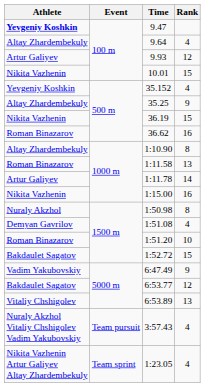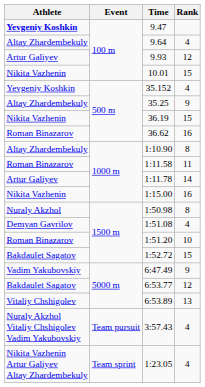 <table class="wikitable" style="font-size:90%">
 <tr>
 <th>Athlete</th>
 <th>Event</th>
 <th>Time</th>
 <th>Rank</th>
 </tr>
 <tr align=center>
 <td align=left><strong><a href='#'>Yevgeniy Koshkin</a></strong></td>
 <td align=left rowspan=4><a href='#'>100 m</a></td>
 <td>9.47</td>
 <td></td>
 </tr>
 <tr align=center>
 <td align=left><a href='#'>Altay Zhardembekuly</a></td>
 <td>9.64</td>
 <td>4</td>
 </tr>
 <tr align=center>
 <td align=left><a href='#'>Artur Galiyev</a></td>
 <td>9.93</td>
 <td>12</td>
 </tr>
 <tr align=center>
 <td align=left><a href='#'>Nikita Vazhenin</a></td>
 <td>10.01</td>
 <td>15</td>
 </tr>
 <tr align=center>
 <td align=left><a href='#'>Yevgeniy Koshkin</a></td>
 <td align=left rowspan=4><a href='#'>500 m</a></td>
 <td>35.152</td>
 <td>4</td>
 </tr>
 <tr align=center>
 <td align=left><a href='#'>Altay Zhardembekuly</a></td>
 <td>35.25</td>
 <td>9</td>
 </tr>
 <tr align=center>
 <td align=left><a href='#'>Nikita Vazhenin</a></td>
 <td>36.19</td>
 <td>15</td>
 </tr>
 <tr align=center>
 <td align=left><a href='#'>Roman Binazarov</a></td>
 <td>36.62</td>
 <td>16</td>
 </tr>
 <tr align=center>
 <td align=left><a href='#'>Altay Zhardembekuly</a></td>
 <td align=left rowspan=4><a href='#'>1000 m</a></td>
 <td>1:10.90</td>
 <td>8</td>
 </tr>
 <tr align=center>
 <td align=left><a href='#'>Roman Binazarov</a></td>
 <td>1:11.58</td>
-<td>13</td>
+<td>11</td>
 </tr>
 <tr align=center>
 <td align=left><a href='#'>Artur Galiyev</a></td>
 <td>1:11.78</td>
 <td>14</td>
 </tr>
 <tr align=center>
 <td align=left><a href='#'>Nikita Vazhenin</a></td>
 <td>1:15.00</td>
 <td>16</td>
 </tr>
 <tr align=center>
 <td align=left><a href='#'>Nuraly Akzhol</a></td>
 <td align=left rowspan=4><a href='#'>1500 m</a></td>
 <td>1:50.98</td>
 <td>8</td>
 </tr>
 <tr align=center>
 <td align=left><a href='#'>Demyan Gavrilov</a></td>
 <td>1:51.08</td>
 <td>4</td>
 </tr>
 <tr align=center>
 <td align=left><a href='#'>Roman Binazarov</a></td>
 <td>1:51.20</td>
 <td>10</td>
 </tr>
 <tr align=center>
 <td align=left><a href='#'>Bakdaulet Sagatov</a></td>
 <td>1:52.72</td>
 <td>15</td>
 </tr>
 <tr align=center>
 <td align=left><a href='#'>Vadim Yakubovskiy</a></td>
 <td align=left rowspan=3><a href='#'>5000 m</a></td>
 <td>6:47.49</td>
 <td>9</td>
 </tr>
 <tr align=center>
 <td align=left><a href='#'>Bakdaulet Sagatov</a></td>
 <td>6:53.77</td>
 <td>12</td>
 </tr>
 <tr align=center>
 <td align=left><a href='#'>Vitaliy Chshigolev</a></td>
 <td>6:53.89</td>
 <td>13</td>
 </tr>
 <tr align=center>
 <td align=left><a href='#'>Nuraly Akzhol</a><br><a href='#'>Vitaliy Chshigolev</a><br><a href='#'>Vadim Yakubovskiy</a></td>
 <td align=left><a href='#'>Team pursuit</a></td>
 <td>3:57.43</td>
 <td>4</td>
 </tr>
 <tr align=center>
 <td align=left><a href='#'>Nikita Vazhenin</a><br><a href='#'>Artur Galiyev</a><br><a href='#'>Altay Zhardembekuly</a></td>
 <td align=left><a href='#'>Team sprint</a></td>
 <td>1:23.05</td>
 <td>4</td>
 </tr>
 </table>
